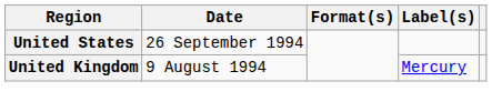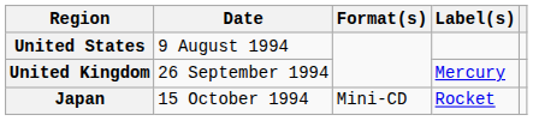 <table class="wikitable plainrowheaders">
 <tr>
 <th scope="col">Region</th>
 <th scope="col">Date</th>
 <th scope="col">Format(s)</th>
 <th scope="col">Label(s)</th>
 <th scope="col"></th>
 </tr>
 <tr>
 <th scope="row">United States</th>
-<td>26 September 1994</td>
+<td>9 August 1994</td>
 <td rowspan="2"></td>
 <td></td>
 <td></td>
 </tr>
 <tr>
 <th scope="row">United Kingdom</th>
-<td>9 August 1994</td>
+<td>26 September 1994</td>
 <td><a href='#'>Mercury</a></td>
 <td></td>
 </tr>
+<tr>
+<th scope="row">Japan</th>
+<td>15 October 1994</td>
+<td>Mini-CD</td>
+<td><a href='#'>Rocket</a></td>
+<td></td>
+</tr>
 </table>
